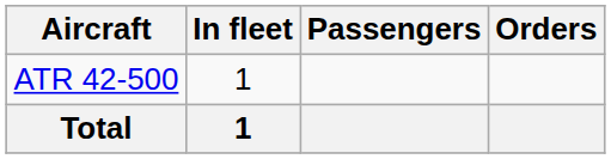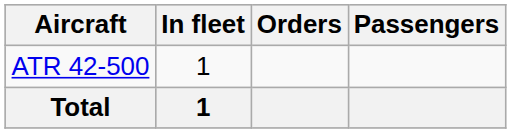 <table class="wikitable" style="margin:1em auto; white-space:nowrap; border-collapse:collapse">
 <tr>
 <th>Aircraft</th>
 <th>In fleet</th>
+<th>Orders</th>
 <th>Passengers</th>
-<th>Orders</th>
 </tr>
 <tr>
 <td><a href='#'>ATR 42-500</a></td>
 <td align="center">1</td>
 <td align="center"></td>
 <td align="center"></td>
 </tr>
 <tr>
 <th>Total</th>
 <th>1</th>
 <th></th>
 <th></th>
 </tr>
 </table>
